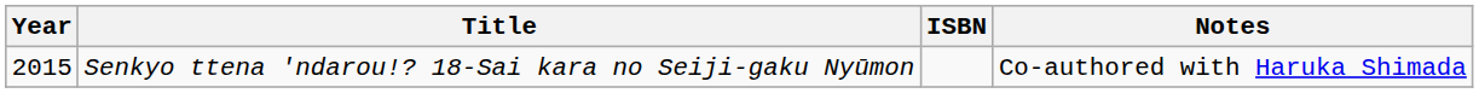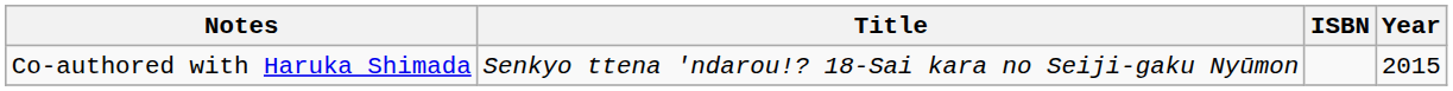 <table class="wikitable">
 <tr>
-<th>Year</th>
+<th>Notes</th>
 <th>Title</th>
 <th>ISBN</th>
-<th>Notes</th>
+<th>Year</th>
 </tr>
 <tr>
-<td>2015</td>
+<td>Co-authored with <a href='#'>Haruka Shimada</a></td>
 <td><em>Senkyo ttena 'ndarou!? 18-Sai kara no Seiji-gaku Nyūmon</em></td>
 <td></td>
-<td>Co-authored with <a href='#'>Haruka Shimada</a></td>
+<td>2015</td>
 </tr>
 </table>
